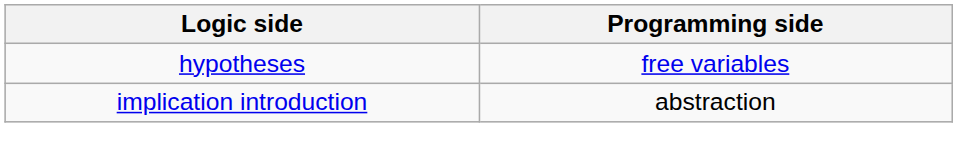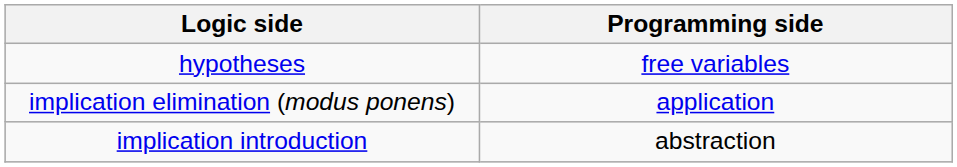 <table class="wikitable" style="margin: 0 auto; text-align: center;">
 <tr>
 <th style="width:300px">Logic side</th>
 <th style="width:300px">Programming side</th>
 </tr>
 <tr>
 <td><a href='#'>hypotheses</a></td>
 <td><a href='#'>free variables</a></td>
 </tr>
 <tr>
+<td><a href='#'>implication elimination</a> (<em>modus ponens</em>)</td>
+<td><a href='#'>application</a></td>
+</tr>
+<tr>
 <td><a href='#'>implication introduction</a></td>
 <td>abstraction</td>
 </tr>
 </table>
